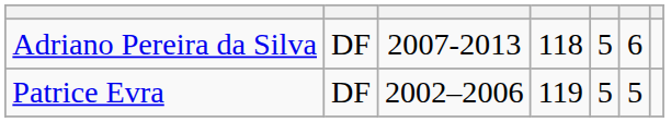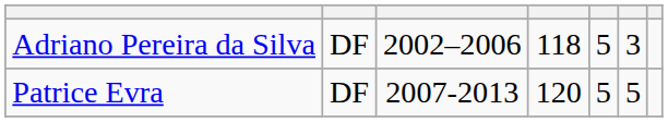 <table class="wikitable plainrowheaders sortable" style="text-align:center">
 <tr>
 <th></th>
 <th></th>
 <th></th>
 <th></th>
 <th></th>
 <th></th>
 <th></th>
 </tr>
 <tr>
 <td align="left"> <a href='#'>Adriano Pereira da Silva</a></td>
 <td>DF</td>
-<td>2007-2013</td>
+<td>2002–2006</td>
 <td>118</td>
 <td>5</td>
-<td>6</td>
+<td>3</td>
 <td></td>
 </tr>
 <tr>
 <td align="left"> <a href='#'>Patrice Evra</a></td>
 <td>DF</td>
-<td>2002–2006</td>
-<td>119</td>
+<td>2007-2013</td>
+<td>120</td>
 <td>5</td>
 <td>5</td>
 <td></td>
 </tr>
 </table>
